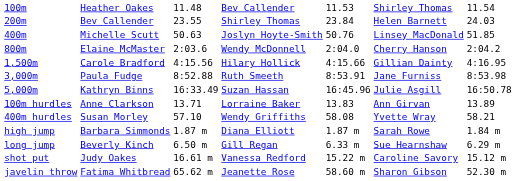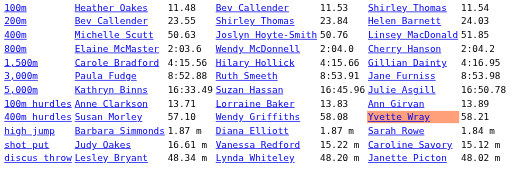 <table>
 <tr>
 <td><a href='#'>100m</a></td>
 <td><a href='#'>Heather Oakes</a></td>
 <td>11.48</td>
 <td><a href='#'>Bev Callender</a></td>
 <td>11.53</td>
 <td><a href='#'>Shirley Thomas</a></td>
 <td>11.54</td>
 </tr>
 <tr>
 <td><a href='#'>200m</a></td>
 <td><a href='#'>Bev Callender</a></td>
 <td>23.55</td>
 <td><a href='#'>Shirley Thomas</a></td>
 <td>23.84</td>
 <td><a href='#'>Helen Barnett</a></td>
 <td>24.03</td>
 </tr>
 <tr>
 <td><a href='#'>400m</a></td>
 <td> <a href='#'>Michelle Scutt</a></td>
 <td>50.63</td>
 <td><a href='#'>Joslyn Hoyte-Smith</a></td>
 <td>50.76</td>
 <td> <a href='#'>Linsey MacDonald</a></td>
 <td>51.85</td>
 </tr>
 <tr>
 <td><a href='#'>800m</a></td>
 <td> <a href='#'>Elaine McMaster</a></td>
 <td>2:03.6</td>
 <td><a href='#'>Wendy McDonnell</a></td>
 <td>2:04.0</td>
 <td><a href='#'>Cherry Hanson</a></td>
 <td>2:04.2</td>
 </tr>
 <tr>
 <td><a href='#'>1,500m</a></td>
 <td><a href='#'>Carole Bradford</a></td>
 <td>4:15.56</td>
 <td> <a href='#'>Hilary Hollick</a></td>
 <td>4:15.66</td>
 <td><a href='#'>Gillian Dainty</a></td>
 <td>4:16.95</td>
 </tr>
 <tr>
 <td><a href='#'>3,000m</a></td>
 <td><a href='#'>Paula Fudge</a></td>
 <td>8:52.88</td>
 <td><a href='#'>Ruth Smeeth</a></td>
 <td>8:53.91</td>
 <td><a href='#'>Jane Furniss</a></td>
 <td>8:53.98</td>
 </tr>
 <tr>
 <td><a href='#'>5,000m</a></td>
 <td><a href='#'>Kathryn Binns</a></td>
 <td>16:33.49</td>
 <td><a href='#'>Suzan Hassan</a></td>
 <td>16:45.96</td>
 <td><a href='#'>Julie Asgill</a></td>
 <td>16:50.78</td>
 </tr>
 <tr>
 <td><a href='#'>100m hurdles</a></td>
 <td> <a href='#'>Anne Clarkson</a></td>
 <td>13.71</td>
 <td><a href='#'>Lorraine Baker</a></td>
 <td>13.83</td>
 <td> <a href='#'>Ann Girvan</a></td>
 <td>13.89</td>
 </tr>
 <tr>
 <td><a href='#'>400m hurdles</a></td>
 <td><a href='#'>Susan Morley</a></td>
 <td>57.10</td>
 <td><a href='#'>Wendy Griffiths</a></td>
 <td>58.08</td>
-<td><a href='#'>Yvette Wray</a></td>
+<td style="background: lightsalmon;"><a href='#'>Yvette Wray</a></td>
 <td>58.21</td>
 </tr>
 <tr>
 <td><a href='#'>high jump</a></td>
 <td><a href='#'>Barbara Simmonds</a></td>
 <td>1.87 m</td>
 <td><a href='#'>Diana Elliott</a></td>
 <td>1.87 m</td>
 <td><a href='#'>Sarah Rowe</a></td>
 <td>1.84 m</td>
 </tr>
 <tr>
-<td><a href='#'>long jump</a></td>
-<td><a href='#'>Beverly Kinch</a></td>
-<td>6.50 m</td>
-<td> <a href='#'>Gill Regan</a></td>
-<td>6.33 m</td>
-<td><a href='#'>Sue Hearnshaw</a></td>
-<td>6.29 m</td>
-</tr>
-<tr>
 <td><a href='#'>shot put</a></td>
 <td><a href='#'>Judy Oakes</a></td>
 <td>16.61 m</td>
 <td><a href='#'>Vanessa Redford</a></td>
 <td>15.22 m</td>
 <td><a href='#'>Caroline Savory</a></td>
 <td>15.12 m</td>
 </tr>
 <tr>
-<td><a href='#'>javelin throw</a></td>
-<td><a href='#'>Fatima Whitbread</a></td>
-<td>65.62 m</td>
-<td><a href='#'>Jeanette Rose</a></td>
-<td>58.60 m</td>
-<td><a href='#'>Sharon Gibson</a></td>
-<td>52.30 m</td>
+<td><a href='#'>discus throw</a></td>
+<td><a href='#'>Lesley Bryant</a></td>
+<td>48.34 m</td>
+<td><a href='#'>Lynda Whiteley</a></td>
+<td>48.20 m</td>
+<td><a href='#'>Janette Picton</a></td>
+<td>48.02 m</td>
 </tr>
 </table>
